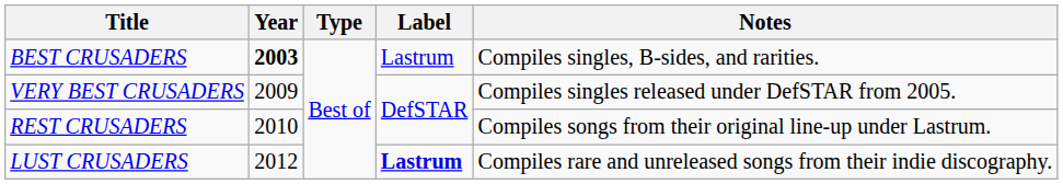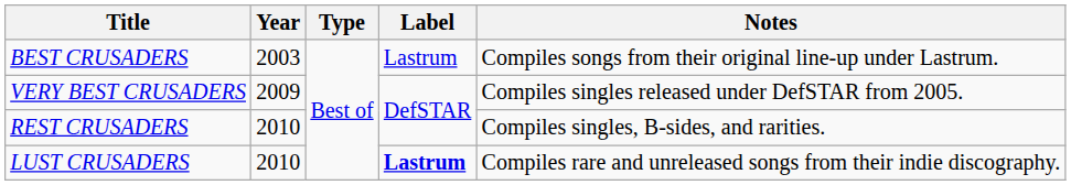 <table class="wikitable">
 <tr>
 <th>Title</th>
 <th>Year</th>
 <th>Type</th>
 <th>Label</th>
 <th>Notes</th>
 </tr>
 <tr>
 <td><em><a href='#'>BEST CRUSADERS</a></em></td>
-<td><strong>2003</strong></td>
+<td>2003</td>
 <td rowspan="4"><a href='#'>Best of</a></td>
 <td><a href='#'>Lastrum</a></td>
-<td>Compiles singles, B-sides, and rarities.</td>
+<td>Compiles songs from their original line-up under Lastrum.</td>
 </tr>
 <tr>
 <td><em><a href='#'>VERY BEST CRUSADERS</a></em></td>
 <td>2009</td>
 <td rowspan="2"><a href='#'>DefSTAR</a></td>
 <td>Compiles singles released under DefSTAR from 2005.</td>
 </tr>
 <tr>
 <td><em><a href='#'>REST CRUSADERS</a></em></td>
 <td>2010</td>
-<td>Compiles songs from their original line-up under Lastrum.</td>
+<td>Compiles singles, B-sides, and rarities.</td>
 </tr>
 <tr>
 <td><em><a href='#'>LUST CRUSADERS</a></em></td>
-<td>2012</td>
+<td>2010</td>
 <td><strong><a href='#'>Lastrum</a></strong></td>
 <td>Compiles rare and unreleased songs from their indie discography.</td>
 </tr>
 </table>
